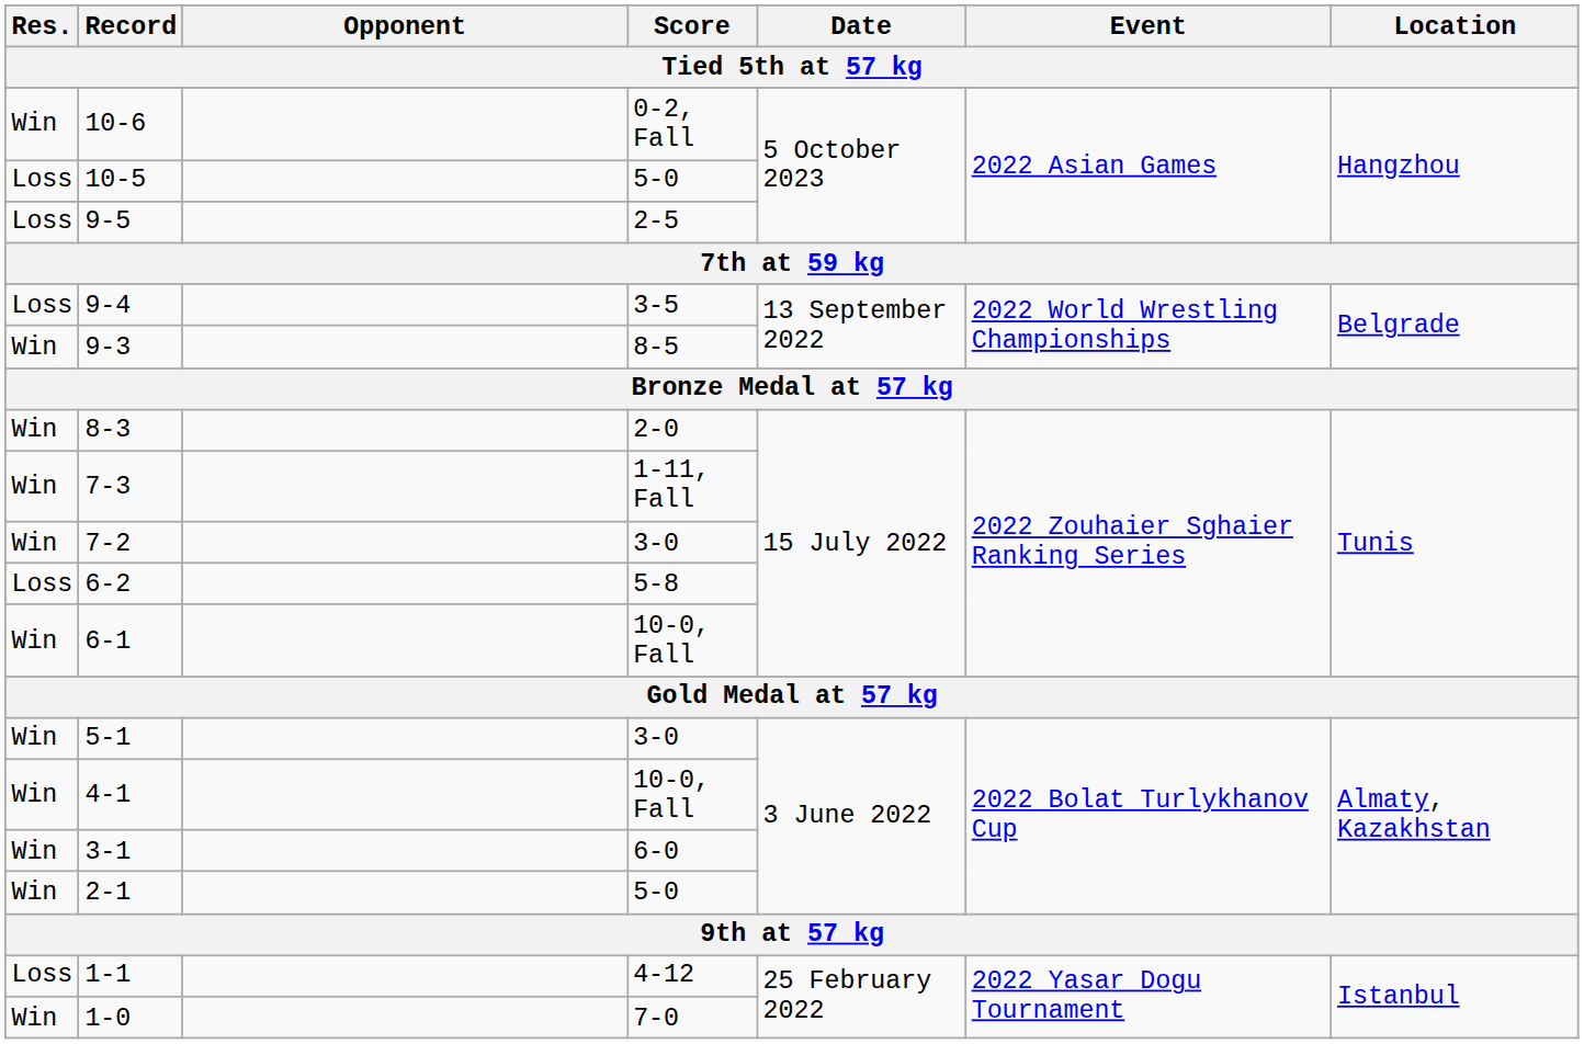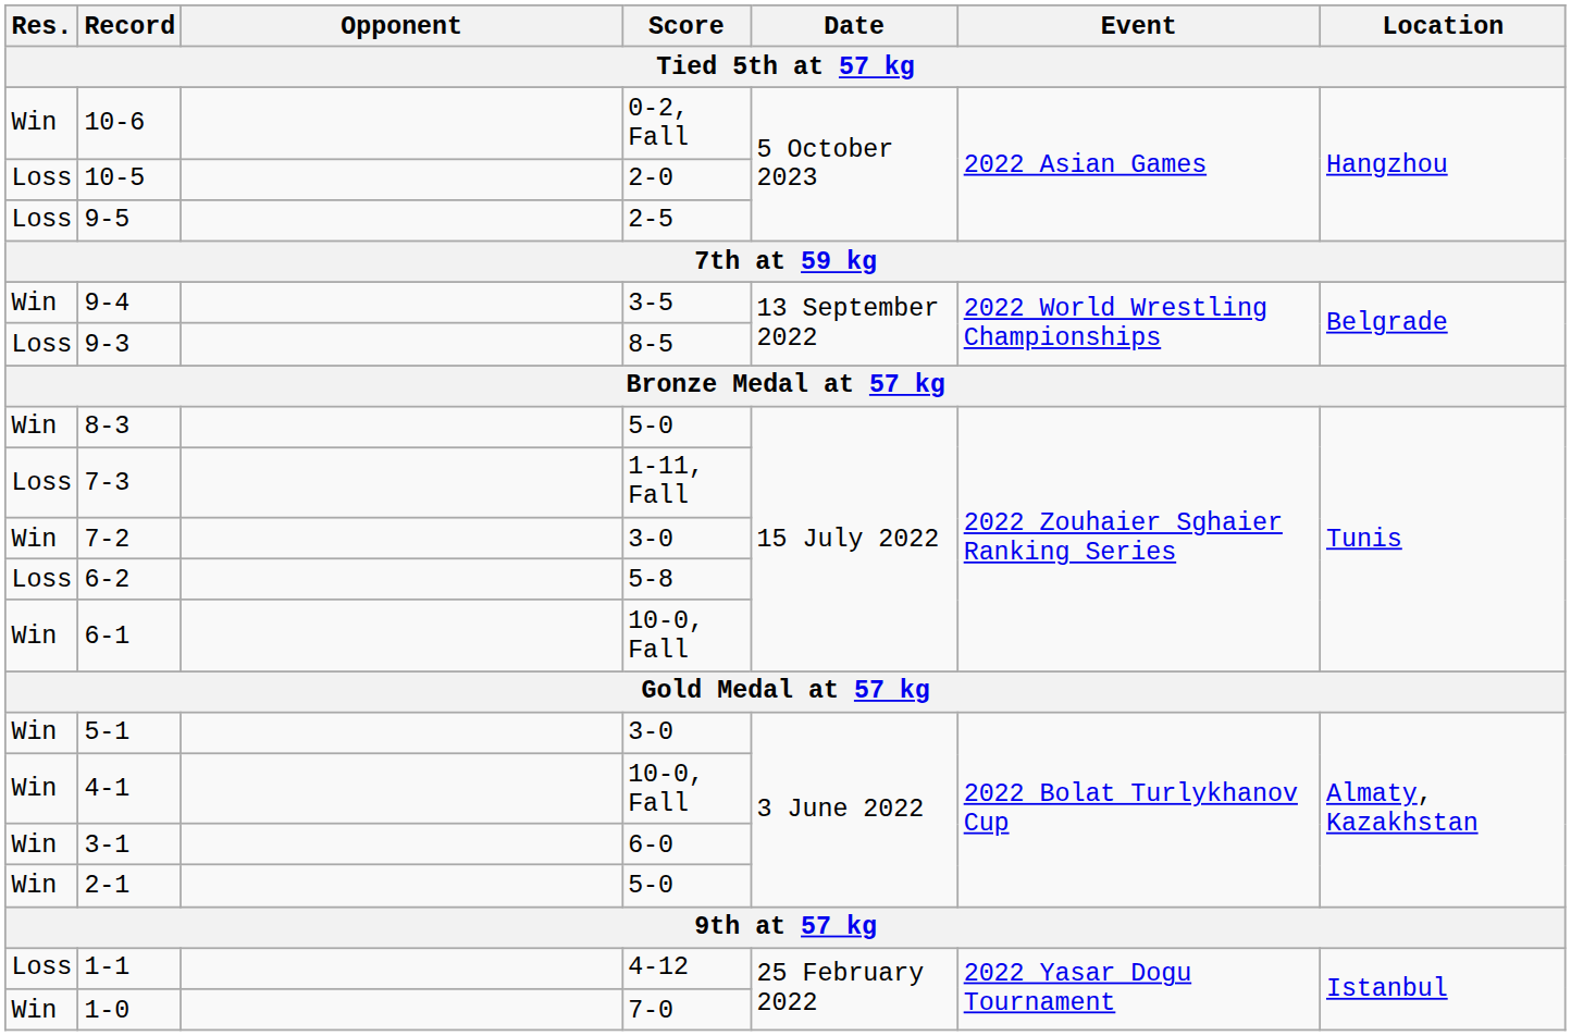 <table class="wikitable">
 <tr>
 <th width="30">Res.</th>
 <th width="30">Record</th>
 <th width="220">Opponent</th>
 <th width="60">Score</th>
 <th width="100">Date</th>
 <th width="180">Event</th>
 <th width="120">Location</th>
 </tr>
 <tr>
 <th colspan="7">Tied 5th at <a href='#'>57 kg</a></th>
 </tr>
 <tr>
 <td>Win</td>
 <td>10-6</td>
 <td></td>
 <td>0-2, Fall</td>
 <td rowspan="3">5 October 2023</td>
 <td rowspan="3"><a href='#'>2022 Asian Games</a></td>
 <td rowspan="3"> <a href='#'>Hangzhou</a></td>
 </tr>
 <tr>
 <td>Loss</td>
 <td>10-5</td>
 <td></td>
-<td>5-0</td>
+<td>2-0</td>
 </tr>
 <tr>
 <td>Loss</td>
 <td>9-5</td>
 <td></td>
 <td>2-5</td>
 </tr>
 <tr>
 <th colspan="7">7th at <a href='#'>59 kg</a></th>
 </tr>
 <tr>
-<td>Loss</td>
+<td>Win</td>
 <td>9-4</td>
 <td></td>
 <td>3-5</td>
 <td rowspan="2">13 September 2022</td>
 <td rowspan="2"><a href='#'>2022 World Wrestling Championships</a></td>
 <td rowspan="2"> <a href='#'>Belgrade</a></td>
 </tr>
 <tr>
-<td>Win</td>
+<td>Loss</td>
 <td>9-3</td>
 <td></td>
 <td>8-5</td>
 </tr>
 <tr>
 <th colspan="7"> Bronze Medal at <a href='#'>57 kg</a></th>
 </tr>
 <tr>
 <td>Win</td>
 <td>8-3</td>
 <td></td>
-<td>2-0</td>
+<td>5-0</td>
 <td rowspan="5">15 July 2022</td>
 <td rowspan="5"><a href='#'>2022 Zouhaier Sghaier Ranking Series</a></td>
 <td rowspan="5"> <a href='#'>Tunis</a></td>
 </tr>
 <tr>
-<td>Win</td>
+<td>Loss</td>
 <td>7-3</td>
 <td></td>
 <td>1-11, Fall</td>
 </tr>
 <tr>
 <td>Win</td>
 <td>7-2</td>
 <td></td>
 <td>3-0</td>
 </tr>
 <tr>
 <td>Loss</td>
 <td>6-2</td>
 <td></td>
 <td>5-8</td>
 </tr>
 <tr>
 <td>Win</td>
 <td>6-1</td>
 <td></td>
 <td>10-0, Fall</td>
 </tr>
 <tr>
 <th colspan="7"> Gold Medal at <a href='#'>57 kg</a></th>
 </tr>
 <tr>
 <td>Win</td>
 <td>5-1</td>
 <td></td>
 <td>3-0</td>
 <td rowspan="4">3 June 2022</td>
 <td rowspan="4"><a href='#'>2022 Bolat Turlykhanov Cup</a></td>
 <td rowspan="4"> <a href='#'>Almaty</a>, <a href='#'>Kazakhstan</a></td>
 </tr>
 <tr>
 <td>Win</td>
 <td>4-1</td>
 <td></td>
 <td>10-0, Fall</td>
 </tr>
 <tr>
 <td>Win</td>
 <td>3-1</td>
 <td></td>
 <td>6-0</td>
 </tr>
 <tr>
 <td>Win</td>
 <td>2-1</td>
 <td></td>
 <td>5-0</td>
 </tr>
 <tr>
 <th colspan="7">9th at <a href='#'>57 kg</a></th>
 </tr>
 <tr>
 <td>Loss</td>
 <td>1-1</td>
 <td></td>
 <td>4-12</td>
 <td rowspan="2">25 February 2022</td>
 <td rowspan="2"><a href='#'>2022 Yasar Dogu Tournament</a></td>
 <td rowspan="2"> <a href='#'>Istanbul</a></td>
 </tr>
 <tr>
 <td>Win</td>
 <td>1-0</td>
 <td></td>
 <td>7-0</td>
 </tr>
 </table>
